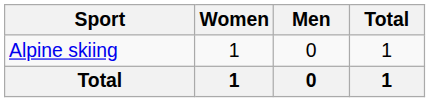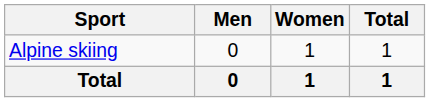 <table class="wikitable sortable" style=text-align:center>
 <tr>
 <th width=150>Sport</th>
+<th width=55>Men</th>
 <th width=55>Women</th>
-<th width=55>Men</th>
 <th width=55>Total</th>
 </tr>
 <tr>
 <td align=left><a href='#'>Alpine skiing</a></td>
+<td>0</td>
 <td>1</td>
-<td>0</td>
 <td>1</td>
 </tr>
 <tr>
 <th>Total</th>
+<th>0</th>
 <th>1</th>
-<th>0</th>
 <th>1</th>
 </tr>
 </table>
